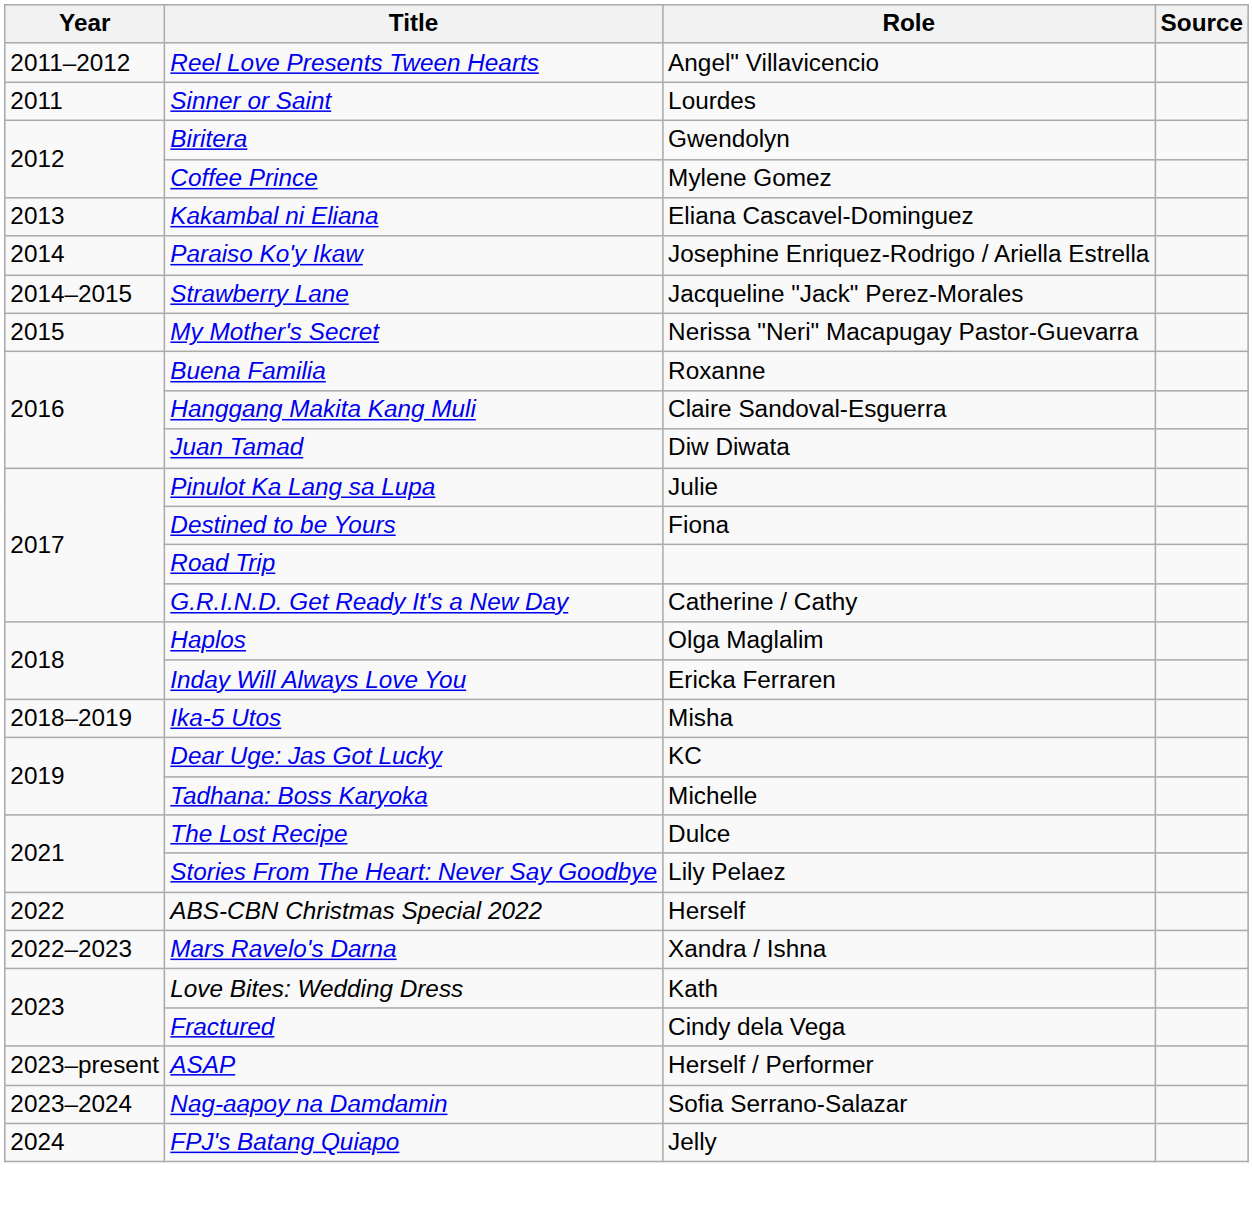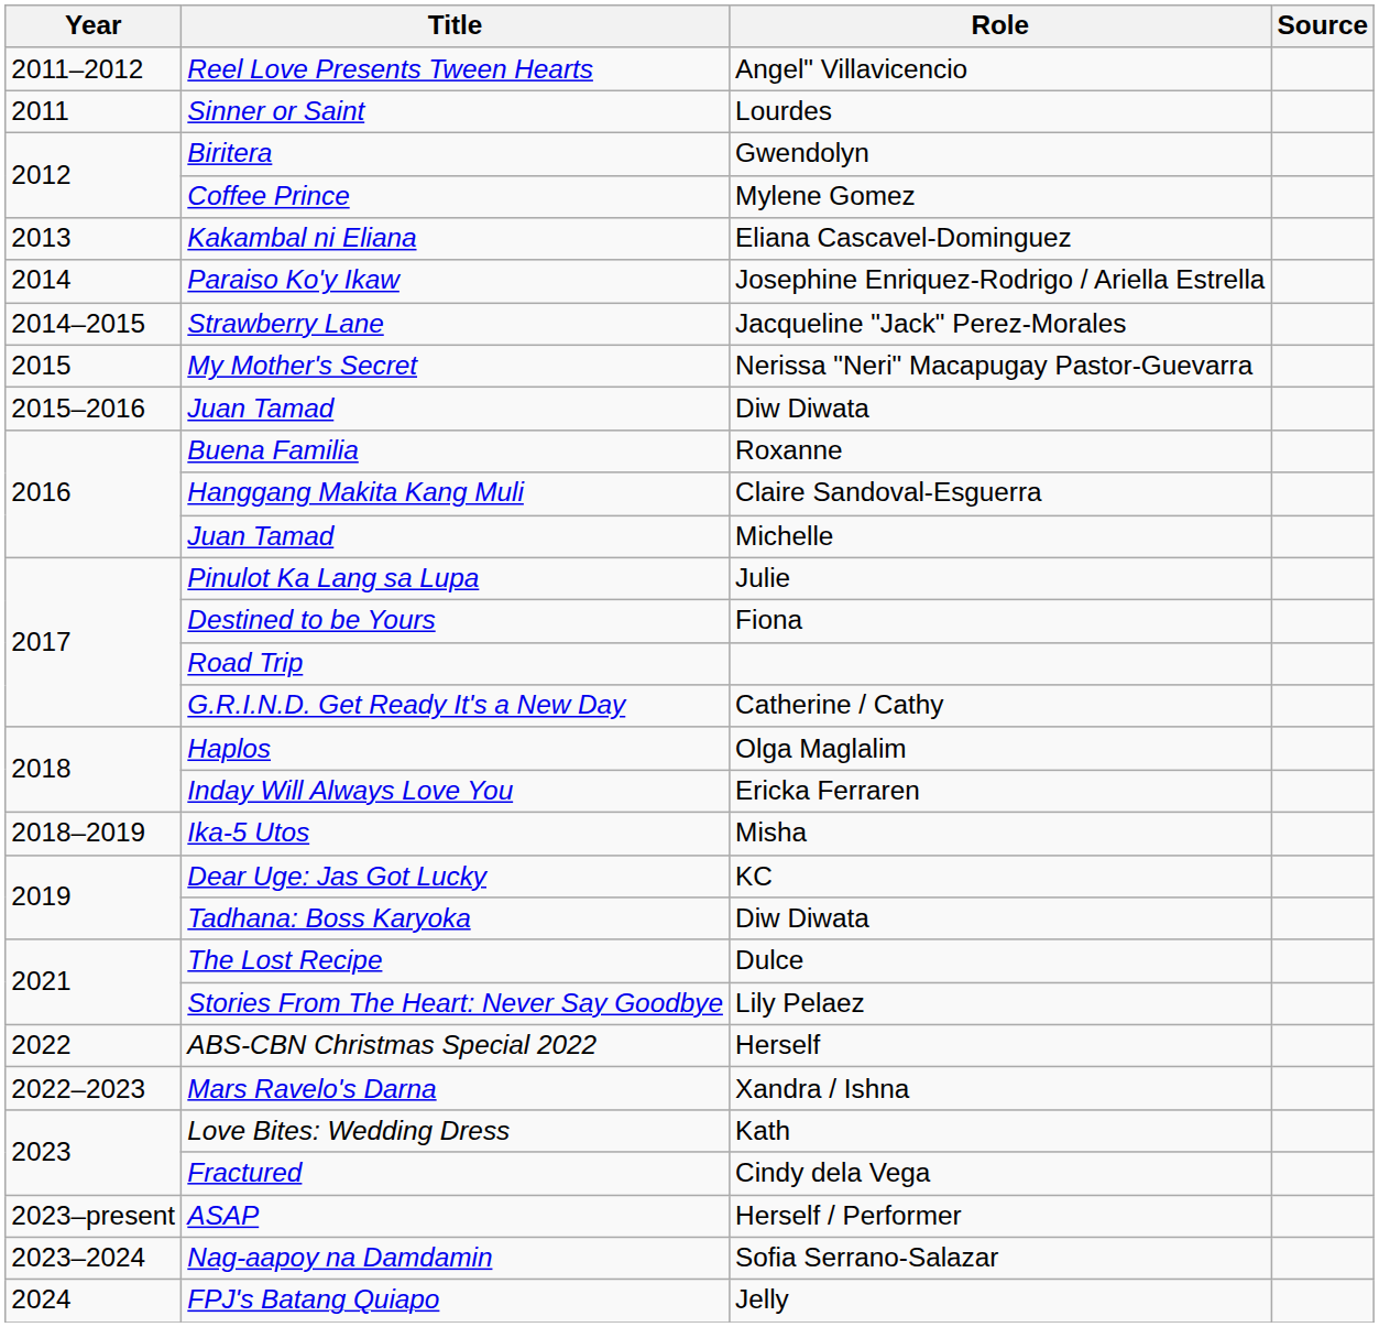 <table class="wikitable sortable">
 <tr>
 <th>Year</th>
 <th>Title</th>
 <th>Role</th>
 <th>Source</th>
 </tr>
 <tr>
 <td>2011–2012</td>
 <td><em><a href='#'>Reel Love Presents Tween Hearts</a></em></td>
 <td>Angel" Villavicencio</td>
 <td></td>
 </tr>
 <tr>
 <td>2011</td>
 <td><em><a href='#'>Sinner or Saint</a></em></td>
 <td>Lourdes</td>
 <td></td>
 </tr>
 <tr>
 <td rowspan="2">2012</td>
 <td><em><a href='#'>Biritera</a></em></td>
 <td>Gwendolyn</td>
 <td></td>
 </tr>
 <tr>
 <td><em><a href='#'>Coffee Prince</a></em></td>
 <td>Mylene Gomez</td>
 <td></td>
 </tr>
 <tr>
 <td>2013</td>
 <td><em><a href='#'>Kakambal ni Eliana</a></em></td>
 <td>Eliana Cascavel-Dominguez</td>
 <td></td>
 </tr>
 <tr>
 <td>2014</td>
 <td><em><a href='#'>Paraiso Ko'y Ikaw</a></em></td>
 <td>Josephine Enriquez-Rodrigo / Ariella Estrella</td>
 <td></td>
 </tr>
 <tr>
 <td>2014–2015</td>
 <td><em><a href='#'>Strawberry Lane</a></em></td>
 <td>Jacqueline "Jack" Perez-Morales</td>
 <td></td>
 </tr>
 <tr>
 <td>2015</td>
 <td><em><a href='#'>My Mother's Secret</a></em></td>
 <td>Nerissa "Neri" Macapugay Pastor-Guevarra</td>
 <td></td>
 </tr>
 <tr>
+<td>2015–2016</td>
+<td><em><a href='#'>Juan Tamad</a></em></td>
+<td>Diw Diwata</td>
+<td></td>
+</tr>
+<tr>
 <td rowspan="3">2016</td>
 <td><em><a href='#'>Buena Familia</a></em></td>
 <td>Roxanne</td>
 <td></td>
 </tr>
 <tr>
 <td><em><a href='#'>Hanggang Makita Kang Muli</a></em></td>
 <td>Claire Sandoval-Esguerra</td>
 <td></td>
 </tr>
 <tr>
 <td><em><a href='#'>Juan Tamad</a></em></td>
-<td>Diw Diwata</td>
+<td>Michelle</td>
 <td></td>
 </tr>
 <tr>
 <td rowspan="4">2017</td>
 <td><em><a href='#'>Pinulot Ka Lang sa Lupa</a></em></td>
 <td>Julie</td>
 <td></td>
 </tr>
 <tr>
 <td><em><a href='#'>Destined to be Yours</a></em></td>
 <td>Fiona</td>
 <td></td>
 </tr>
 <tr>
 <td><em><a href='#'>Road Trip</a></em></td>
 <td></td>
 <td></td>
 </tr>
 <tr>
 <td><em><a href='#'>G.R.I.N.D. Get Ready It's a New Day</a></em></td>
 <td>Catherine / Cathy </td>
 <td></td>
 </tr>
 <tr>
 <td rowspan="2">2018</td>
 <td><em><a href='#'>Haplos</a></em></td>
 <td>Olga Maglalim</td>
 <td></td>
 </tr>
 <tr>
 <td><em><a href='#'>Inday Will Always Love You</a></em></td>
 <td>Ericka Ferraren</td>
 <td></td>
 </tr>
 <tr>
 <td>2018–2019</td>
 <td><em><a href='#'>Ika-5 Utos</a></em></td>
 <td>Misha</td>
 <td></td>
 </tr>
 <tr>
 <td rowspan="2">2019</td>
 <td><em><a href='#'>Dear Uge: Jas Got Lucky</a></em></td>
 <td>KC</td>
 <td></td>
 </tr>
 <tr>
 <td><em><a href='#'>Tadhana: Boss Karyoka</a></em></td>
-<td>Michelle</td>
+<td>Diw Diwata</td>
 <td></td>
 </tr>
 <tr>
 <td rowspan="2">2021</td>
 <td><em><a href='#'>The Lost Recipe</a></em></td>
 <td>Dulce</td>
 <td></td>
 </tr>
 <tr>
 <td><em><a href='#'>Stories From The Heart: Never Say Goodbye</a></em></td>
 <td>Lily Pelaez</td>
 <td></td>
 </tr>
 <tr>
 <td>2022</td>
 <td><em>ABS-CBN Christmas Special 2022</em></td>
 <td>Herself</td>
 <td></td>
 </tr>
 <tr>
 <td>2022–2023</td>
 <td><em><a href='#'>Mars Ravelo's Darna</a></em></td>
 <td>Xandra / Ishna</td>
 <td></td>
 </tr>
 <tr>
 <td rowspan="2">2023</td>
 <td><em>Love Bites: Wedding Dress</em></td>
 <td>Kath</td>
 <td></td>
 </tr>
 <tr>
 <td><em><a href='#'>Fractured</a></em></td>
 <td>Cindy dela Vega</td>
 <td></td>
 </tr>
 <tr>
 <td>2023–present</td>
 <td><em><a href='#'>ASAP</a></em></td>
 <td>Herself / Performer</td>
 <td></td>
 </tr>
 <tr>
 <td>2023–2024</td>
 <td><em><a href='#'>Nag-aapoy na Damdamin</a></em></td>
 <td>Sofia Serrano-Salazar</td>
 <td></td>
 </tr>
 <tr>
 <td>2024</td>
 <td><em><a href='#'>FPJ's Batang Quiapo</a></em></td>
 <td>Jelly</td>
 <td></td>
 </tr>
 </table>
